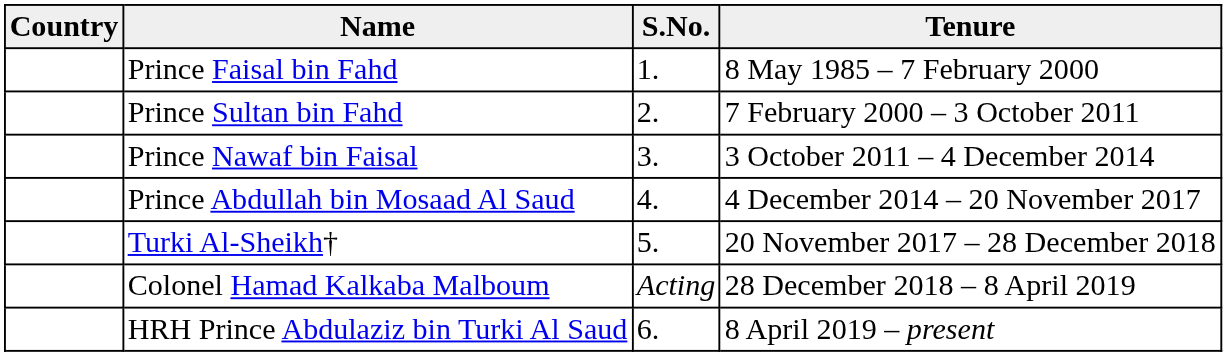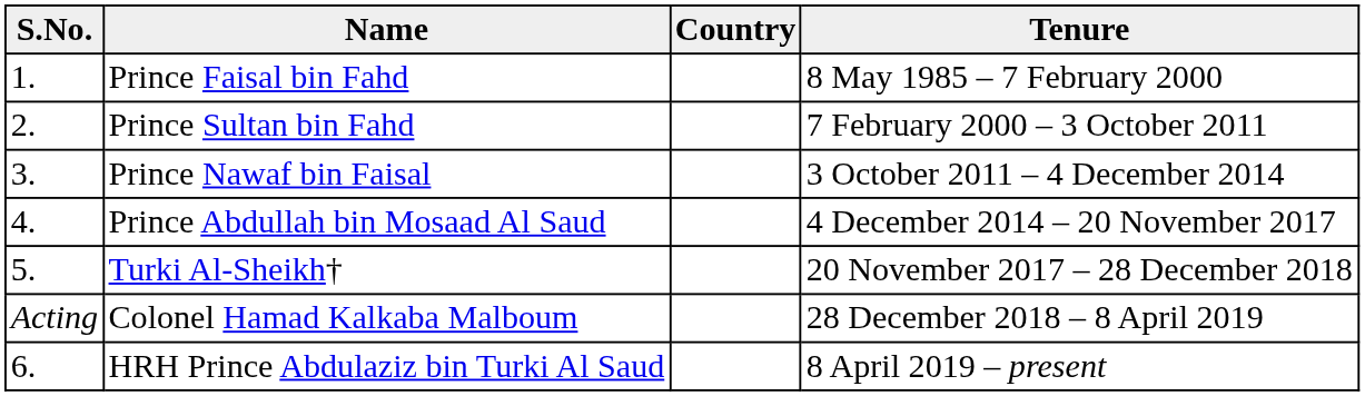 <table class="sortable" style="border-collapse: collapse; border: 0px #000000 solid; font-size: x-big;  width="90%" cellspacing="0" cellpadding="2" border="1">
 <tr bgcolor="efefef" align="center">
+<th>S.No.</th>
+<th>Name</th>
 <th>Country</th>
-<th>Name</th>
-<th>S.No.</th>
 <th>Tenure</th>
 </tr>
 <tr>
+<td>1.</td>
+<td>Prince <a href='#'>Faisal bin Fahd</a></td>
 <td></td>
-<td>Prince <a href='#'>Faisal bin Fahd</a></td>
-<td>1.</td>
 <td>8 May 1985 – 7 February 2000</td>
 </tr>
 <tr>
+<td>2.</td>
+<td>Prince <a href='#'>Sultan bin Fahd</a></td>
 <td></td>
-<td>Prince <a href='#'>Sultan bin Fahd</a></td>
-<td>2.</td>
 <td>7 February 2000 – 3 October 2011</td>
 </tr>
 <tr>
+<td>3.</td>
+<td>Prince <a href='#'>Nawaf bin Faisal</a></td>
 <td></td>
-<td>Prince <a href='#'>Nawaf bin Faisal</a></td>
-<td>3.</td>
 <td>3 October 2011 – 4 December 2014</td>
 </tr>
 <tr>
+<td>4.</td>
+<td>Prince <a href='#'>Abdullah bin Mosaad Al Saud</a></td>
 <td></td>
-<td>Prince <a href='#'>Abdullah bin Mosaad Al Saud</a></td>
-<td>4.</td>
 <td>4 December 2014 – 20 November 2017</td>
 </tr>
 <tr>
+<td>5.</td>
+<td><a href='#'>Turki Al-Sheikh</a>†</td>
 <td></td>
-<td><a href='#'>Turki Al-Sheikh</a>†</td>
-<td>5.</td>
 <td>20 November 2017 – 28 December 2018</td>
 </tr>
 <tr>
+<td><em>Acting</em></td>
+<td>Colonel <a href='#'>Hamad Kalkaba Malboum</a></td>
 <td></td>
-<td>Colonel <a href='#'>Hamad Kalkaba Malboum</a></td>
-<td><em>Acting</em></td>
 <td>28 December 2018 – 8 April 2019</td>
 </tr>
 <tr>
+<td>6.</td>
+<td>HRH Prince <a href='#'>Abdulaziz bin Turki Al Saud</a></td>
 <td></td>
-<td>HRH Prince <a href='#'>Abdulaziz bin Turki Al Saud</a></td>
-<td>6.</td>
 <td>8 April 2019 – <em>present</em></td>
 </tr>
 </table>
